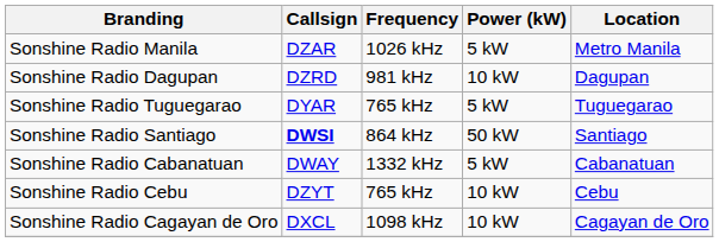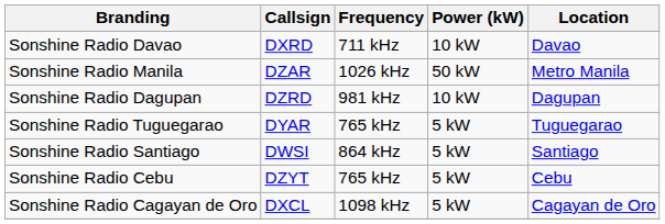 <table class="wikitable">
 <tr>
 <th>Branding</th>
 <th>Callsign</th>
 <th>Frequency</th>
 <th>Power (kW)</th>
 <th>Location</th>
 </tr>
 <tr>
+<td>Sonshine Radio Davao</td>
+<td><a href='#'>DXRD</a></td>
+<td>711 kHz</td>
+<td>10 kW</td>
+<td><a href='#'>Davao</a></td>
+</tr>
+<tr>
 <td>Sonshine Radio Manila</td>
 <td><a href='#'>DZAR</a></td>
 <td>1026 kHz</td>
-<td>5 kW</td>
+<td>50 kW</td>
 <td><a href='#'>Metro Manila</a></td>
 </tr>
 <tr>
 <td>Sonshine Radio Dagupan</td>
 <td><a href='#'>DZRD</a></td>
 <td>981 kHz</td>
 <td>10 kW</td>
 <td><a href='#'>Dagupan</a></td>
 </tr>
 <tr>
 <td>Sonshine Radio Tuguegarao</td>
 <td><a href='#'>DYAR</a></td>
 <td>765 kHz</td>
 <td>5 kW</td>
 <td><a href='#'>Tuguegarao</a></td>
 </tr>
 <tr>
 <td>Sonshine Radio Santiago</td>
-<td><strong><a href='#'>DWSI</a></strong></td>
+<td><a href='#'>DWSI</a></td>
 <td>864 kHz</td>
-<td>50 kW</td>
+<td>5 kW</td>
 <td><a href='#'>Santiago</a></td>
-</tr>
-<tr>
-<td>Sonshine Radio Cabanatuan</td>
-<td><a href='#'>DWAY</a></td>
-<td>1332 kHz</td>
-<td>5 kW</td>
-<td><a href='#'>Cabanatuan</a></td>
 </tr>
 <tr>
 <td>Sonshine Radio Cebu</td>
 <td><a href='#'>DZYT</a></td>
 <td>765 kHz</td>
-<td>10 kW</td>
+<td>5 kW</td>
 <td><a href='#'>Cebu</a></td>
 </tr>
 <tr>
 <td>Sonshine Radio Cagayan de Oro</td>
 <td><a href='#'>DXCL</a></td>
 <td>1098 kHz</td>
-<td>10 kW</td>
+<td>5 kW</td>
 <td><a href='#'>Cagayan de Oro</a></td>
 </tr>
 <tr>
 </tr>
 </table>
